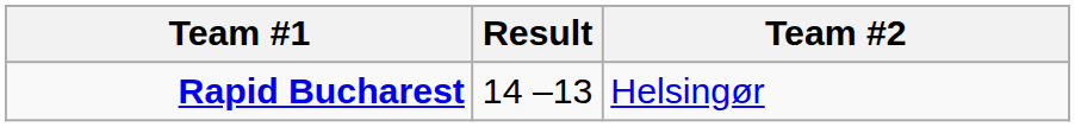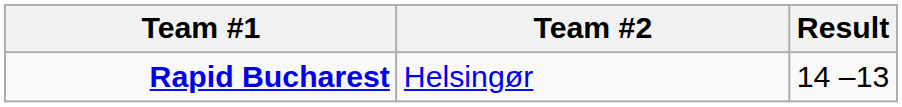 <table class=wikitable style="text-align:center">
 <tr>
 <th width=200>Team #1</th>
+<th width=200>Team #2</th>
 <th width=50>Result</th>
-<th width=200>Team #2</th>
 </tr>
 <tr>
 <td align=right><strong><a href='#'>Rapid Bucharest</a></strong> </td>
+<td align=left> <a href='#'>Helsingør</a></td>
 <td>14 –13</td>
-<td align=left> <a href='#'>Helsingør</a></td>
 </tr>
 </table>
